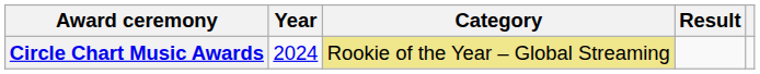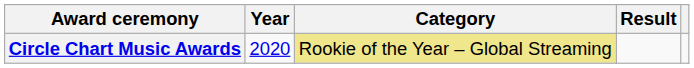 <table class="wikitable plainrowheaders sortable" style="text-align:center">
 <tr>
 <th scope="col">Award ceremony</th>
 <th scope="col">Year</th>
 <th scope="col">Category</th>
 <th scope="col">Result</th>
 <th scope="col" class="unsortable"></th>
 </tr>
 <tr>
 <th scope="row"><a href='#'>Circle Chart Music Awards</a></th>
-<td><a href='#'>2024</a></td>
+<td><a href='#'>2020</a></td>
 <td style="background: khaki;">Rookie of the Year – Global Streaming</td>
 <td></td>
 <td></td>
 </tr>
 </table>
